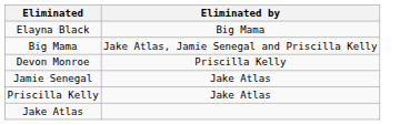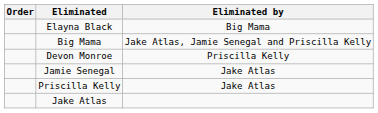 <table class="wikitable sortable" style="text-align:center;">
 <tr>
+<th>Order</th>
 <th>Eliminated</th>
 <th>Eliminated by</th>
 </tr>
 <tr>
+<td></td>
 <td>Elayna Black</td>
 <td>Big Mama</td>
 </tr>
 <tr>
+<td></td>
 <td>Big Mama</td>
 <td>Jake Atlas, Jamie Senegal and Priscilla Kelly</td>
 </tr>
 <tr>
+<td></td>
 <td>Devon Monroe</td>
 <td>Priscilla Kelly</td>
 </tr>
 <tr>
+<td></td>
 <td>Jamie Senegal</td>
 <td>Jake Atlas</td>
 </tr>
 <tr>
+<td></td>
 <td>Priscilla Kelly</td>
 <td>Jake Atlas</td>
 </tr>
 <tr>
+<td></td>
 <td>Jake Atlas</td>
 <td></td>
 </tr>
 </table>
